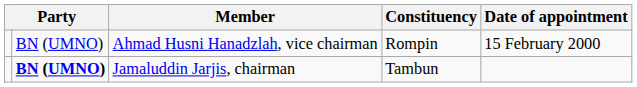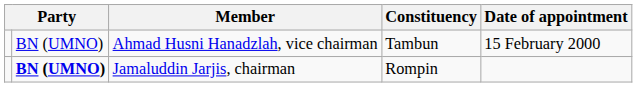 <table class=wikitable>
 <tr>
 <th colspan=2>Party</th>
 <th>Member</th>
 <th>Constituency</th>
 <th>Date of appointment</th>
 </tr>
 <tr>
 <td></td>
 <td><a href='#'>BN</a> (<a href='#'>UMNO</a>)</td>
 <td><a href='#'>Ahmad Husni Hanadzlah</a>, vice chairman</td>
-<td>Rompin</td>
+<td>Tambun</td>
 <td>15 February 2000</td>
 </tr>
 <tr>
 <td></td>
 <td><strong><a href='#'>BN</a> (<a href='#'>UMNO</a>)</strong></td>
 <td><a href='#'>Jamaluddin Jarjis</a>, chairman</td>
-<td>Tambun</td>
+<td>Rompin</td>
 <td></td>
 </tr>
 </table>
